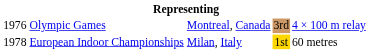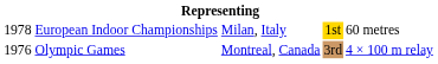 <table>
 <tr>
 <th colspan="6">Representing </th>
+</tr>
+<tr>
+<td>1978</td>
+<td><a href='#'>European Indoor Championships</a></td>
+<td><a href='#'>Milan</a>, <a href='#'>Italy</a></td>
+<td bgcolor="gold" align="center">1st</td>
+<td>60 metres</td>
+<td></td>
 </tr>
 <tr>
 <td>1976</td>
 <td><a href='#'>Olympic Games</a></td>
 <td><a href='#'>Montreal</a>, <a href='#'>Canada</a></td>
 <td bgcolor="cc9966">3rd</td>
 <td><a href='#'>4 × 100 m relay</a></td>
 <td></td>
 </tr>
-<tr>
-<td>1978</td>
-<td><a href='#'>European Indoor Championships</a></td>
-<td><a href='#'>Milan</a>, <a href='#'>Italy</a></td>
-<td bgcolor="gold" align="center">1st</td>
-<td>60 metres</td>
-<td></td>
-</tr>
 </table>
